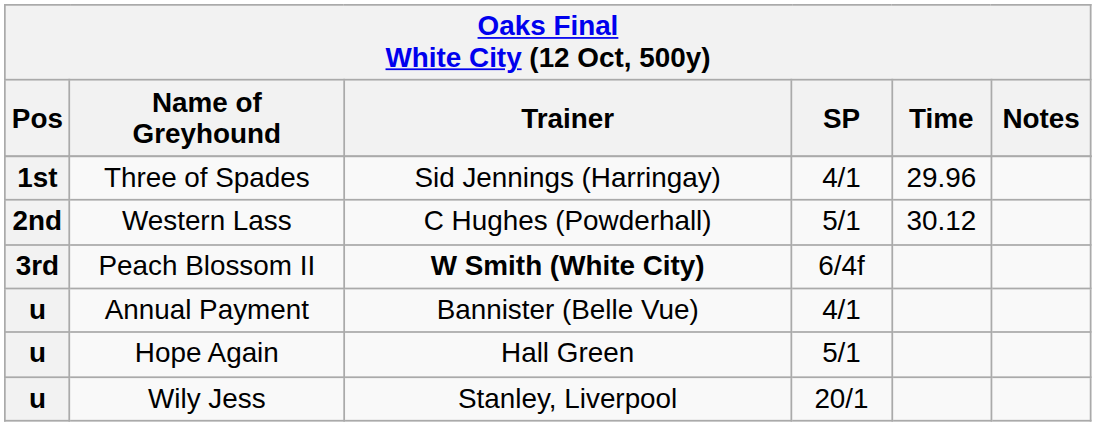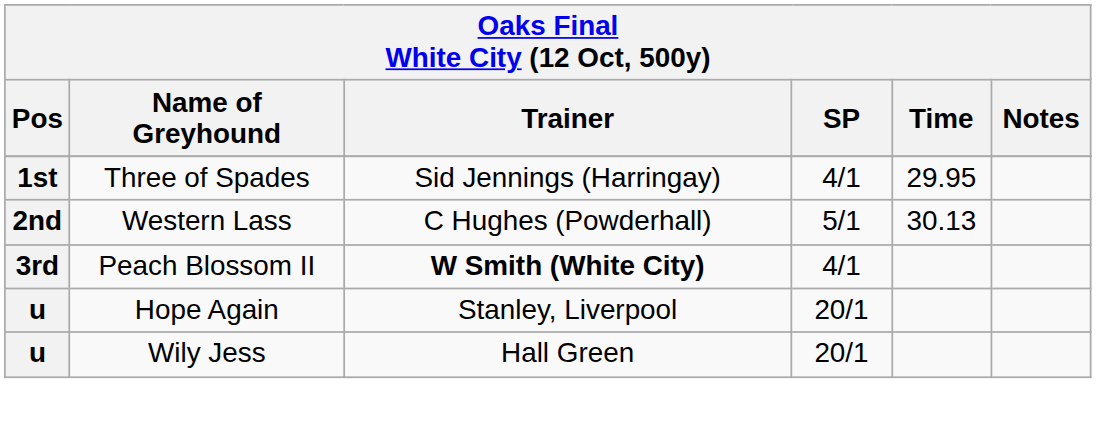 <table class="wikitable">
 <tr>
 <th colspan="6"><a href='#'>Oaks Final</a><br> <a href='#'>White City</a> (12 Oct, 500y)</th>
 </tr>
 <tr>
 <th width=30>Pos</th>
 <th width=150>Name of Greyhound</th>
 <th width=250>Trainer</th>
 <th width=50>SP</th>
 <th width=50>Time</th>
 <th width=50>Notes</th>
 </tr>
 <tr>
 </tr>
 <tr align=center>
 <th>1st</th>
 <td>Three of Spades</td>
 <td>Sid Jennings (Harringay)</td>
 <td>4/1</td>
-<td>29.96</td>
+<td>29.95</td>
 <td></td>
 </tr>
 <tr align=center>
 <th>2nd</th>
 <td>Western Lass</td>
 <td>C Hughes (Powderhall)</td>
 <td>5/1</td>
-<td>30.12</td>
+<td>30.13</td>
 <td></td>
 </tr>
 <tr align=center>
 <th>3rd</th>
 <td>Peach Blossom II</td>
 <td><strong>W Smith (White City)</strong></td>
-<td>6/4f</td>
-<td></td>
-<td></td>
-</tr>
-<tr align=center>
-<th>u</th>
-<td>Annual Payment</td>
-<td>Bannister (Belle Vue)</td>
 <td>4/1</td>
 <td></td>
 <td></td>
 </tr>
 <tr align=center>
 <th>u</th>
 <td>Hope Again</td>
-<td>Hall Green</td>
-<td>5/1</td>
+<td>Stanley, Liverpool</td>
+<td>20/1</td>
 <td></td>
 <td></td>
 </tr>
 <tr align=center>
 <th>u</th>
 <td>Wily Jess</td>
-<td>Stanley, Liverpool</td>
+<td>Hall Green</td>
 <td>20/1</td>
 <td></td>
 <td></td>
 </tr>
 </table>
